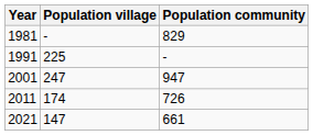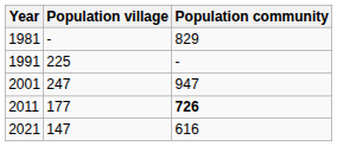 <table class=wikitable>
 <tr>
 <th>Year</th>
 <th>Population village</th>
 <th>Population community</th>
 </tr>
 <tr>
 <td>1981</td>
 <td>-</td>
 <td>829</td>
 </tr>
 <tr>
 <td>1991</td>
 <td>225</td>
 <td>-</td>
 </tr>
 <tr>
 <td>2001</td>
 <td>247</td>
 <td>947</td>
 </tr>
 <tr>
 <td>2011</td>
-<td>174</td>
-<td>726</td>
+<td>177</td>
+<td><strong>726</strong></td>
 </tr>
 <tr>
 <td>2021</td>
 <td>147</td>
-<td>661</td>
+<td>616</td>
 </tr>
 </table>
